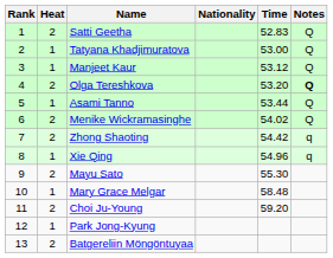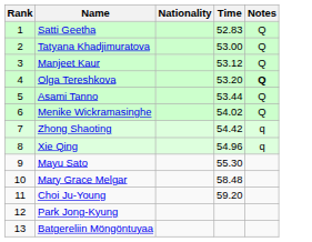 <table class="wikitable sortable" style="text-align:center; font-size:95%">
 <tr>
 <th>Rank</th>
-<th>Heat</th>
 <th>Name</th>
 <th>Nationality</th>
 <th>Time</th>
 <th>Notes</th>
 </tr>
 <tr bgcolor=ccffcc>
 <td>1</td>
-<td>2</td>
 <td align=left><a href='#'>Satti Geetha</a></td>
 <td align=left></td>
 <td>52.83</td>
 <td>Q</td>
 </tr>
 <tr bgcolor=ccffcc>
 <td>2</td>
-<td>1</td>
 <td align=left><a href='#'>Tatyana Khadjimuratova</a></td>
 <td align=left></td>
 <td>53.00</td>
 <td>Q</td>
 </tr>
 <tr bgcolor=ccffcc>
 <td>3</td>
-<td>1</td>
 <td align=left><a href='#'>Manjeet Kaur</a></td>
 <td align=left></td>
 <td>53.12</td>
 <td>Q</td>
 </tr>
 <tr bgcolor=ccffcc>
 <td>4</td>
-<td>2</td>
 <td align=left><a href='#'>Olga Tereshkova</a></td>
 <td align=left></td>
 <td>53.20</td>
 <td><strong>Q</strong></td>
 </tr>
 <tr bgcolor=ccffcc>
 <td>5</td>
-<td>1</td>
 <td align=left><a href='#'>Asami Tanno</a></td>
 <td align=left></td>
 <td>53.44</td>
 <td>Q</td>
 </tr>
 <tr bgcolor=ccffcc>
 <td>6</td>
-<td>2</td>
 <td align=left><a href='#'>Menike Wickramasinghe</a></td>
 <td align=left></td>
 <td>54.02</td>
 <td>Q</td>
 </tr>
 <tr bgcolor=ddffdd>
 <td>7</td>
-<td>2</td>
 <td align=left><a href='#'>Zhong Shaoting</a></td>
 <td align=left></td>
 <td>54.42</td>
 <td>q</td>
 </tr>
 <tr bgcolor=ddffdd>
 <td>8</td>
-<td>1</td>
 <td align=left><a href='#'>Xie Qing</a></td>
 <td align=left></td>
 <td>54.96</td>
 <td>q</td>
 </tr>
 <tr>
 <td>9</td>
-<td>2</td>
 <td align=left><a href='#'>Mayu Sato</a></td>
 <td align=left></td>
 <td>55.30</td>
 <td></td>
 </tr>
 <tr>
 <td>10</td>
-<td>1</td>
 <td align=left><a href='#'>Mary Grace Melgar</a></td>
 <td align=left></td>
 <td>58.48</td>
 <td></td>
 </tr>
 <tr>
 <td>11</td>
-<td>2</td>
 <td align=left><a href='#'>Choi Ju-Young</a></td>
 <td align=left></td>
 <td>59.20</td>
 <td></td>
 </tr>
 <tr>
 <td>12</td>
-<td>1</td>
 <td align=left><a href='#'>Park Jong-Kyung</a></td>
 <td align=left></td>
 <td></td>
 <td></td>
 </tr>
 <tr>
 <td>13</td>
-<td>2</td>
 <td align=left><a href='#'>Batgereliin Möngöntuyaa</a></td>
 <td align=left></td>
 <td></td>
 <td></td>
 </tr>
 </table>
